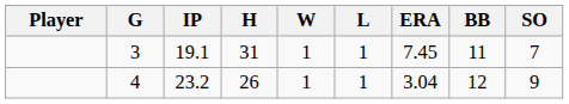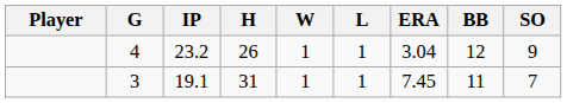 <table class="wikitable sortable">
 <tr>
 <th bgcolor="#DDDDFF" width="16%">Player</th>
 <th bgcolor="#DDDDFF" width="9%">G</th>
 <th bgcolor="#DDDDFF" width="9%">IP</th>
 <th bgcolor="#DDDDFF" width="9%">H</th>
 <th bgcolor="#DDDDFF" width="9%">W</th>
 <th bgcolor="#DDDDFF" width="9%">L</th>
 <th bgcolor="#DDDDFF" width="9%">ERA</th>
 <th bgcolor="#DDDDFF" width="9%">BB</th>
 <th bgcolor="#DDDDFF" width="9%">SO</th>
 </tr>
 <tr align="center">
 <td></td>
+<td>4</td>
+<td>23.2</td>
+<td>26</td>
+<td>1</td>
+<td>1</td>
+<td>3.04</td>
+<td>12</td>
+<td>9</td>
+</tr>
+<tr align="center">
+<td></td>
 <td>3</td>
 <td>19.1</td>
 <td>31</td>
 <td>1</td>
 <td>1</td>
 <td>7.45</td>
 <td>11</td>
 <td>7</td>
 </tr>
-<tr align="center">
-<td></td>
-<td>4</td>
-<td>23.2</td>
-<td>26</td>
-<td>1</td>
-<td>1</td>
-<td>3.04</td>
-<td>12</td>
-<td>9</td>
-</tr>
 </table>
